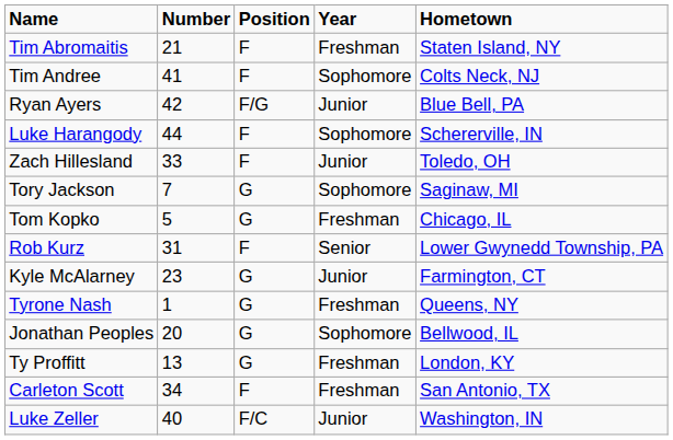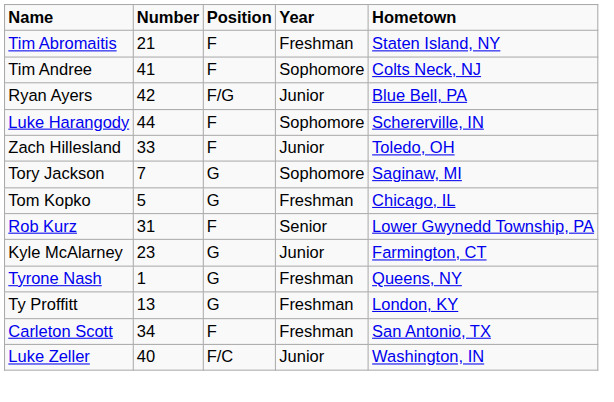 <table class="wikitable">
 <tr>
 <td><strong>Name</strong></td>
 <td><strong>Number</strong></td>
 <td><strong>Position</strong></td>
 <td><strong>Year</strong></td>
 <td><strong>Hometown</strong></td>
 </tr>
 <tr>
 <td><a href='#'>Tim Abromaitis</a></td>
 <td>21</td>
 <td>F</td>
 <td>Freshman</td>
 <td><a href='#'>Staten Island, NY</a></td>
 </tr>
 <tr>
 <td>Tim Andree</td>
 <td>41</td>
 <td>F</td>
 <td>Sophomore</td>
 <td><a href='#'>Colts Neck, NJ</a></td>
 </tr>
 <tr>
 <td>Ryan Ayers</td>
 <td>42</td>
 <td>F/G</td>
 <td>Junior</td>
 <td><a href='#'>Blue Bell, PA</a></td>
 </tr>
 <tr>
 <td><a href='#'>Luke Harangody</a></td>
 <td>44</td>
 <td>F</td>
 <td>Sophomore</td>
 <td><a href='#'>Schererville, IN</a></td>
 </tr>
 <tr>
 <td>Zach Hillesland</td>
 <td>33</td>
 <td>F</td>
 <td>Junior</td>
 <td><a href='#'>Toledo, OH</a></td>
 </tr>
 <tr>
 <td>Tory Jackson</td>
 <td>7</td>
 <td>G</td>
 <td>Sophomore</td>
 <td><a href='#'>Saginaw, MI</a></td>
 </tr>
 <tr>
 <td>Tom Kopko</td>
 <td>5</td>
 <td>G</td>
 <td>Freshman</td>
 <td><a href='#'>Chicago, IL</a></td>
 </tr>
 <tr>
 <td><a href='#'>Rob Kurz</a></td>
 <td>31</td>
 <td>F</td>
 <td>Senior</td>
 <td><a href='#'>Lower Gwynedd Township, PA</a></td>
 </tr>
 <tr>
 <td>Kyle McAlarney</td>
 <td>23</td>
 <td>G</td>
 <td>Junior</td>
 <td><a href='#'>Farmington, CT</a></td>
 </tr>
 <tr>
 <td><a href='#'>Tyrone Nash</a></td>
 <td>1</td>
 <td>G</td>
 <td>Freshman</td>
 <td><a href='#'>Queens, NY</a></td>
 </tr>
 <tr>
-<td>Jonathan Peoples</td>
-<td>20</td>
-<td>G</td>
-<td>Sophomore</td>
-<td><a href='#'>Bellwood, IL</a></td>
-</tr>
-<tr>
 <td>Ty Proffitt</td>
 <td>13</td>
 <td>G</td>
 <td>Freshman</td>
 <td><a href='#'>London, KY</a></td>
 </tr>
 <tr>
 <td><a href='#'>Carleton Scott</a></td>
 <td>34</td>
 <td>F</td>
 <td>Freshman</td>
 <td><a href='#'>San Antonio, TX</a></td>
 </tr>
 <tr>
 <td><a href='#'>Luke Zeller</a></td>
 <td>40</td>
 <td>F/C</td>
 <td>Junior</td>
 <td><a href='#'>Washington, IN</a></td>
 </tr>
 </table>
